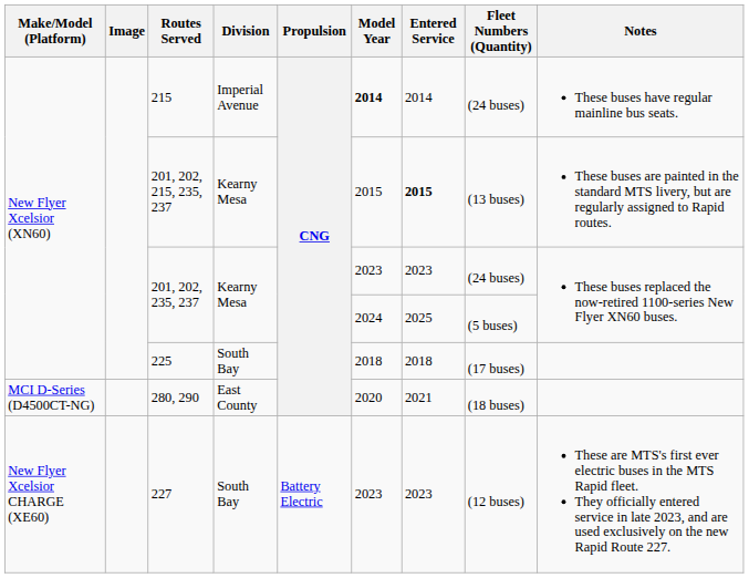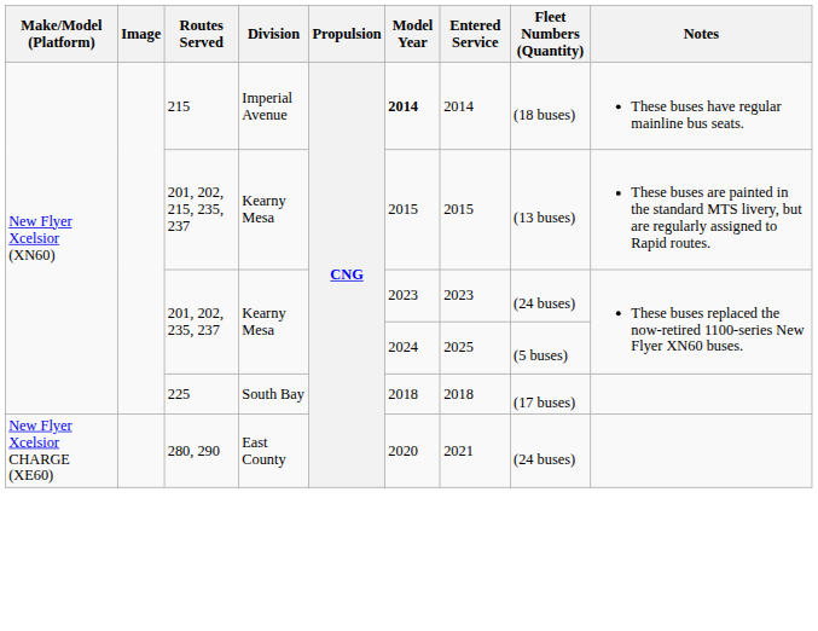 <table class="wikitable sortable">
 <tr>
 <th>Make/Model <br> (Platform)</th>
 <th class="unsortable">Image</th>
 <th>Routes Served</th>
 <th>Division</th>
 <th>Propulsion</th>
 <th>Model Year</th>
 <th>Entered Service</th>
 <th>Fleet Numbers <br>(Quantity)</th>
 <th class="unsortable">Notes</th>
 </tr>
 <tr>
 <td rowspan="5"><a href='#'>New Flyer Xcelsior</a><br>(XN60)</td>
 <td rowspan="5"></td>
 <td>215</td>
 <td>Imperial Avenue</td>
 <th rowspan="6"><a href='#'>CNG</a></th>
 <td><strong>2014</strong></td>
 <td>2014</td>
-<td><br> (24 buses)</td>
+<td><br>(18 buses)</td>
 <td><br><ul><li>These buses have regular mainline bus seats.</li></ul></td>
 </tr>
 <tr>
 <td>201, 202, 215, 235, 237</td>
 <td>Kearny Mesa</td>
 <td>2015</td>
-<td><strong>2015</strong></td>
+<td>2015</td>
 <td><br>(13 buses)</td>
 <td><br><ul><li>These buses are painted in the standard MTS livery, but are regularly assigned to Rapid routes.</li></ul></td>
 </tr>
 <tr>
 <td rowspan="2">201, 202, 235, 237</td>
 <td rowspan="2">Kearny Mesa</td>
 <td>2023</td>
 <td>2023</td>
 <td><br>(24 buses)</td>
 <td rowspan="2"><br><ul><li>These buses replaced the now-retired 1100-series New Flyer XN60 buses.</li></ul></td>
 </tr>
 <tr>
 <td>2024</td>
 <td>2025</td>
 <td><br>(5 buses)</td>
 </tr>
 <tr>
 <td>225</td>
 <td>South Bay</td>
 <td>2018</td>
 <td>2018</td>
 <td><br>(17 buses)</td>
 <td></td>
 </tr>
 <tr>
-<td><a href='#'>MCI D-Series</a><br>(D4500CT-NG)</td>
+<td><a href='#'>New Flyer Xcelsior</a> CHARGE<br>(XE60)</td>
 <td></td>
 <td>280, 290</td>
 <td>East County</td>
 <td>2020</td>
 <td>2021</td>
-<td><br>(18 buses)</td>
+<td><br> (24 buses)</td>
 <td></td>
 </tr>
-<tr>
-<td><a href='#'>New Flyer Xcelsior</a> CHARGE<br>(XE60)</td>
-<td></td>
-<td>227</td>
-<td>South Bay</td>
-<td><a href='#'>Battery Electric</a></td>
-<td>2023</td>
-<td>2023</td>
-<td><br> (12 buses)</td>
-<td><br><ul><li>These are MTS's first ever electric buses in the MTS Rapid fleet.</li><li>They officially entered service in late 2023, and are used exclusively on the new Rapid Route 227.</li></ul></td>
-</tr>
 </table>
